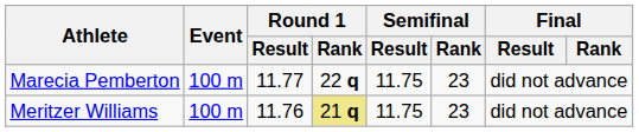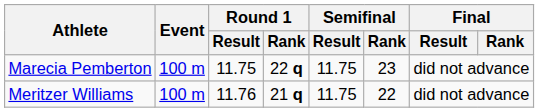 <table class=wikitable style="font-size:90%">
 <tr>
 <th rowspan="2">Athlete</th>
 <th rowspan="2">Event</th>
 <th colspan="2">Round 1</th>
 <th colspan="2">Semifinal</th>
 <th colspan="2">Final</th>
 </tr>
 <tr style="font-size:95%">
 <th>Result</th>
 <th>Rank</th>
 <th>Result</th>
 <th>Rank</th>
 <th>Result</th>
 <th>Rank</th>
 </tr>
 <tr align=center>
 <td align=left><a href='#'>Marecia Pemberton</a></td>
 <td align=left><a href='#'>100 m</a></td>
-<td>11.77</td>
+<td>11.75</td>
 <td>22 <strong>q</strong></td>
 <td>11.75</td>
 <td>23</td>
 <td colspan=2>did not advance</td>
 </tr>
 <tr align=center>
 <td align=left><a href='#'>Meritzer Williams</a></td>
 <td align=left><a href='#'>100 m</a></td>
 <td>11.76</td>
-<td style="background: khaki;">21 <strong>q</strong></td>
+<td>21 <strong>q</strong></td>
 <td>11.75</td>
-<td>23</td>
+<td>22</td>
 <td colspan=2>did not advance</td>
 </tr>
 </table>
